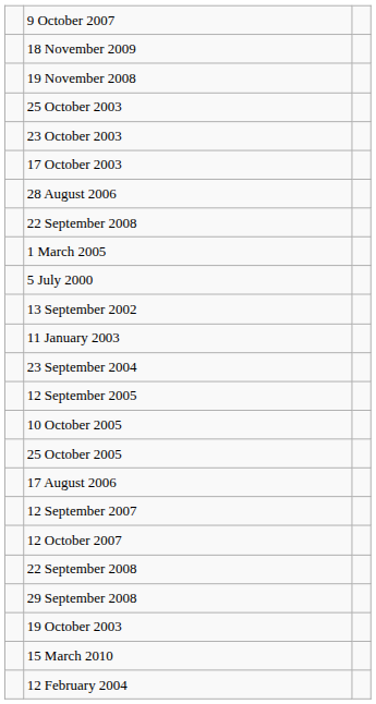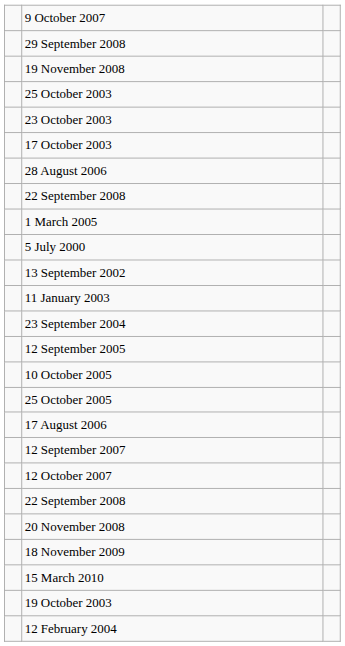 <table class="wikitable" style="font-size: 89%; float: left; width: 26em; margin-right: 1em; height: 700px">
 <tr>
 <td></td>
 <td>9 October 2007</td>
 <td></td>
 </tr>
 <tr>
 <td></td>
-<td>18 November 2009</td>
+<td>29 September 2008</td>
 <td></td>
 </tr>
 <tr>
 <td></td>
 <td>19 November 2008</td>
 <td></td>
 </tr>
 <tr>
 <td></td>
 <td>25 October 2003</td>
 <td></td>
 </tr>
 <tr>
 <td></td>
 <td>23 October 2003</td>
 <td></td>
 </tr>
 <tr>
 <td></td>
 <td>17 October 2003</td>
 <td></td>
 </tr>
 <tr>
 <td></td>
 <td>28 August 2006</td>
 <td></td>
 </tr>
 <tr>
 <td></td>
 <td>22 September 2008</td>
 <td></td>
 </tr>
 <tr>
 <td></td>
 <td>1 March 2005</td>
 <td></td>
 </tr>
 <tr>
 <td></td>
 <td>5 July 2000</td>
 <td></td>
 </tr>
 <tr>
 <td></td>
 <td>13 September 2002</td>
 <td></td>
 </tr>
 <tr>
 <td></td>
 <td>11 January 2003</td>
 <td></td>
 </tr>
 <tr>
 <td></td>
 <td>23 September 2004</td>
 <td></td>
 </tr>
 <tr>
 <td></td>
 <td>12 September 2005</td>
 <td></td>
 </tr>
 <tr>
 <td></td>
 <td>10 October 2005</td>
 <td></td>
 </tr>
 <tr>
 <td></td>
 <td>25 October 2005</td>
 <td></td>
 </tr>
 <tr>
 <td></td>
 <td>17 August 2006</td>
 <td></td>
 </tr>
 <tr>
 <td></td>
 <td>12 September 2007</td>
 <td></td>
 </tr>
 <tr>
 <td></td>
 <td>12 October 2007</td>
 <td></td>
 </tr>
 <tr>
 <td></td>
 <td>22 September 2008</td>
 <td></td>
 </tr>
 <tr>
 <td></td>
-<td>29 September 2008</td>
+<td>20 November 2008</td>
+<td></td>
+</tr>
+<tr>
+<td></td>
+<td>18 November 2009</td>
+<td></td>
+</tr>
+<tr>
+<td></td>
+<td>15 March 2010</td>
 <td></td>
 </tr>
 <tr>
 <td></td>
 <td>19 October 2003</td>
 <td></td>
 </tr>
 <tr>
 <td></td>
-<td>15 March 2010</td>
-<td></td>
-</tr>
-<tr>
-<td></td>
 <td>12 February 2004</td>
 <td></td>
 </tr>
 </table>
